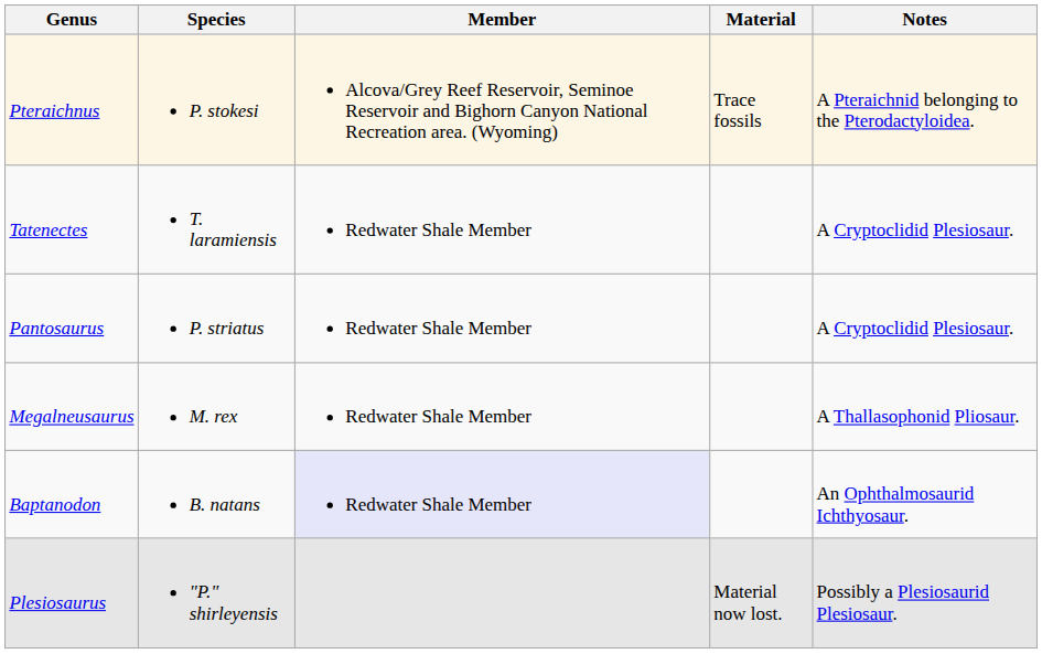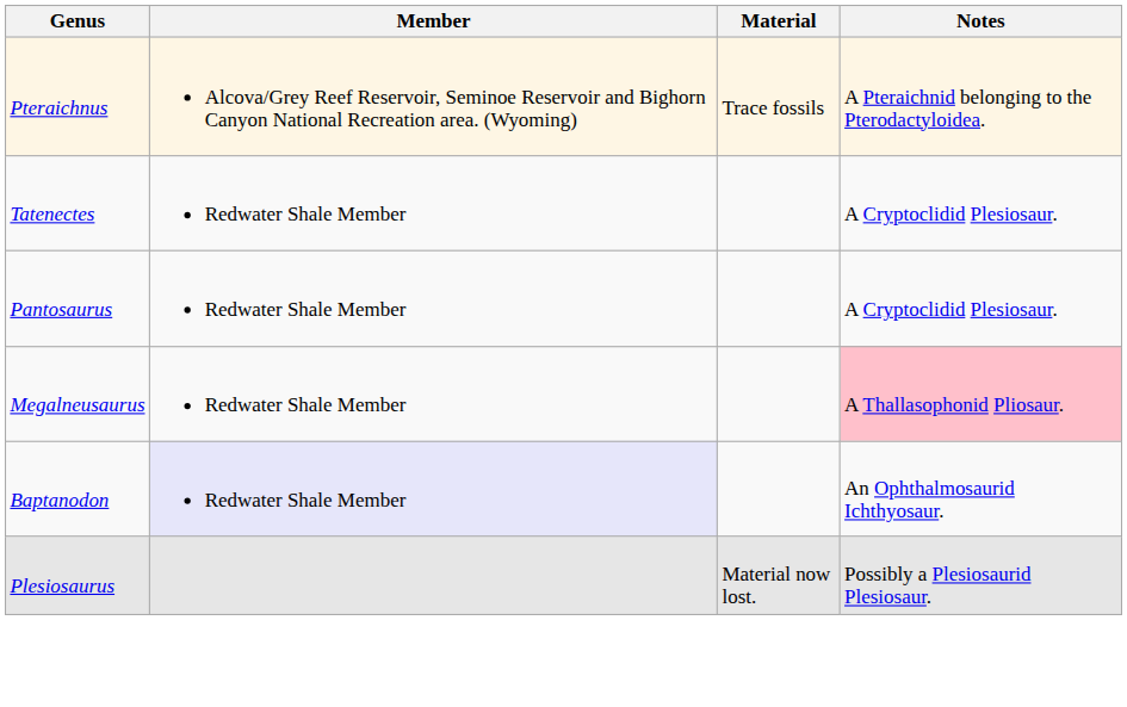 <table class="wikitable" align="center" width="100%">
 <tr>
 <th>Genus</th>
-<th>Species</th>
 <th>Member</th>
 <th>Material</th>
 <th>Notes</th>
 </tr>
 <tr>
 <td style="background:#FEF6E4;"><br><em><a href='#'>Pteraichnus</a></em></td>
-<td style="background:#FEF6E4;"><br><ul><li><em>P. stokesi</em></li></ul></td>
 <td style="background:#FEF6E4;"><br><ul><li>Alcova/Grey Reef Reservoir, Seminoe Reservoir and Bighorn Canyon National Recreation area. (Wyoming)</li></ul></td>
 <td style="background:#FEF6E4;"><br>Trace fossils</td>
 <td style="background:#FEF6E4;"><br>A <a href='#'>Pteraichnid</a> belonging to the <a href='#'>Pterodactyloidea</a>.</td>
 </tr>
 <tr>
 <td><br><em><a href='#'>Tatenectes</a></em></td>
-<td><br><ul><li><em>T. laramiensis</em></li></ul></td>
 <td><br><ul><li>Redwater Shale Member</li></ul></td>
 <td></td>
 <td><br>A <a href='#'>Cryptoclidid</a> <a href='#'>Plesiosaur</a>.</td>
 </tr>
 <tr>
 <td><br><em><a href='#'>Pantosaurus</a></em></td>
-<td><br><ul><li><em>P. striatus</em></li></ul></td>
 <td><br><ul><li>Redwater Shale Member</li></ul></td>
 <td></td>
 <td><br>A <a href='#'>Cryptoclidid</a> <a href='#'>Plesiosaur</a>.</td>
 </tr>
 <tr>
 <td><br><em><a href='#'>Megalneusaurus</a></em></td>
-<td><br><ul><li><em>M. rex</em></li></ul></td>
 <td><br><ul><li>Redwater Shale Member</li></ul></td>
 <td></td>
-<td><br>A <a href='#'>Thallasophonid</a> <a href='#'>Pliosaur</a>.</td>
+<td style="background: pink;"><br>A <a href='#'>Thallasophonid</a> <a href='#'>Pliosaur</a>.</td>
 </tr>
 <tr>
 <td><br><em><a href='#'>Baptanodon</a></em></td>
-<td><br><ul><li><em>B. natans</em></li></ul></td>
 <td style="background: lavender;"><br><ul><li>Redwater Shale Member</li></ul></td>
 <td></td>
 <td><br>An <a href='#'>Ophthalmosaurid</a> <a href='#'>Ichthyosaur</a>.</td>
 </tr>
 <tr>
 <td style="background:#E6E6E6;"><br><em><a href='#'>Plesiosaurus</a></em></td>
-<td style="background:#E6E6E6;"><br><ul><li><em>"P." shirleyensis</em></li></ul></td>
 <td style="background:#E6E6E6;"></td>
 <td style="background:#E6E6E6;"><br>Material now lost.</td>
 <td style="background:#E6E6E6;"><br>Possibly a <a href='#'>Plesiosaurid</a> <a href='#'>Plesiosaur</a>.</td>
 </tr>
 </table>
